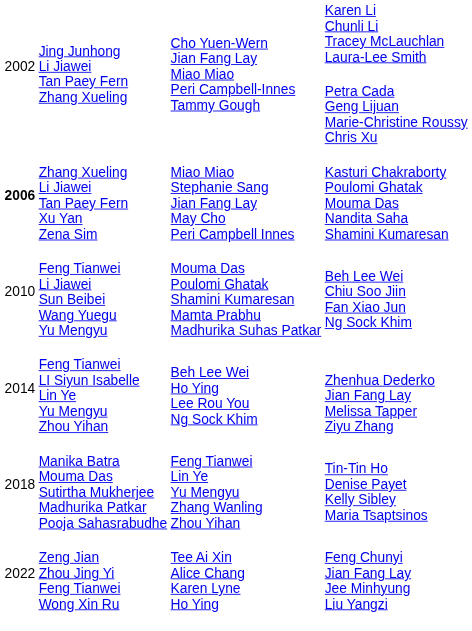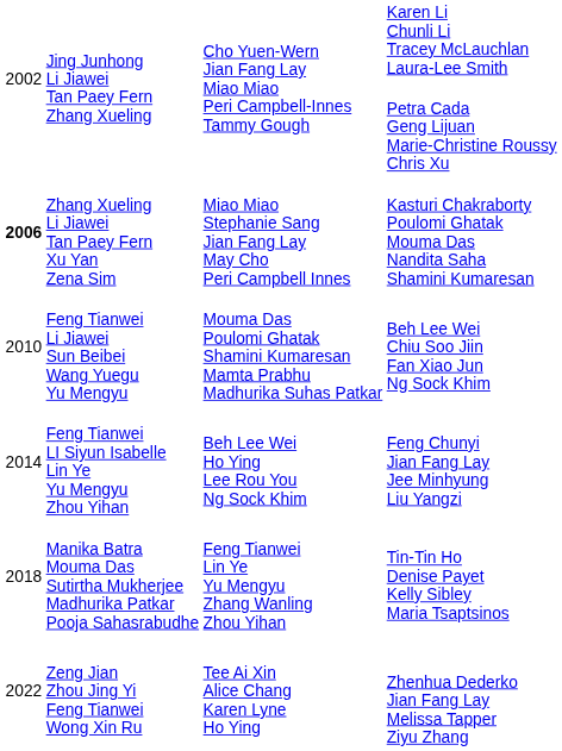 <table>
 <tr>
 <td rowspan=2>2002</td>
 <td rowspan=2><br><a href='#'>Jing Junhong</a><br><a href='#'>Li Jiawei</a><br><a href='#'>Tan Paey Fern</a><br><a href='#'>Zhang Xueling</a></td>
 <td rowspan=2><br><a href='#'>Cho Yuen-Wern</a><br><a href='#'>Jian Fang Lay</a><br><a href='#'>Miao Miao</a><br><a href='#'>Peri Campbell-Innes</a><br><a href='#'>Tammy Gough</a></td>
 <td><br><a href='#'>Karen Li</a><br><a href='#'>Chunli Li</a><br><a href='#'>Tracey McLauchlan</a><br><a href='#'>Laura-Lee Smith</a></td>
 </tr>
 <tr>
 <td><br><a href='#'>Petra Cada</a><br><a href='#'>Geng Lijuan</a><br><a href='#'>Marie-Christine Roussy</a><br><a href='#'>Chris Xu</a></td>
 </tr>
 <tr>
 <td><strong>2006</strong></td>
 <td><br><a href='#'>Zhang Xueling</a><br><a href='#'>Li Jiawei</a><br><a href='#'>Tan Paey Fern</a><br><a href='#'>Xu Yan</a><br><a href='#'>Zena Sim</a></td>
 <td><br><a href='#'>Miao Miao</a><br><a href='#'>Stephanie Sang</a><br><a href='#'>Jian Fang Lay</a><br><a href='#'>May Cho</a><br><a href='#'>Peri Campbell Innes</a></td>
 <td><br><a href='#'>Kasturi Chakraborty</a><br><a href='#'>Poulomi Ghatak</a><br><a href='#'>Mouma Das</a><br><a href='#'>Nandita Saha</a><br><a href='#'>Shamini Kumaresan</a></td>
 </tr>
 <tr>
 <td>2010<br></td>
 <td><br><a href='#'>Feng Tianwei</a><br><a href='#'>Li Jiawei</a><br><a href='#'>Sun Beibei</a><br><a href='#'>Wang Yuegu</a><br><a href='#'>Yu Mengyu</a></td>
 <td><br><a href='#'>Mouma Das</a><br><a href='#'>Poulomi Ghatak</a><br><a href='#'>Shamini Kumaresan</a><br><a href='#'>Mamta Prabhu</a><br><a href='#'>Madhurika Suhas Patkar</a></td>
 <td><br><a href='#'>Beh Lee Wei</a><br><a href='#'>Chiu Soo Jiin</a><br><a href='#'>Fan Xiao Jun</a><br><a href='#'>Ng Sock Khim</a></td>
 </tr>
 <tr>
 <td>2014<br></td>
 <td><br><a href='#'>Feng Tianwei</a><br><a href='#'>LI Siyun Isabelle</a><br><a href='#'>Lin Ye</a><br><a href='#'>Yu Mengyu</a><br><a href='#'>Zhou Yihan</a></td>
 <td><br><a href='#'>Beh Lee Wei</a><br><a href='#'>Ho Ying</a><br><a href='#'>Lee Rou You</a><br><a href='#'>Ng Sock Khim</a></td>
-<td><br><br><a href='#'>Zhenhua Dederko</a><br><a href='#'>Jian Fang Lay</a><br><a href='#'>Melissa Tapper</a><br><a href='#'>Ziyu Zhang</a></td>
+<td><br><a href='#'>Feng Chunyi</a><br><a href='#'>Jian Fang Lay</a><br><a href='#'>Jee Minhyung</a><br><a href='#'>Liu Yangzi</a></td>
 </tr>
 <tr>
 <td>2018<br></td>
 <td><br><a href='#'>Manika Batra</a><br><a href='#'>Mouma Das</a><br><a href='#'>Sutirtha Mukherjee</a><br><a href='#'>Madhurika Patkar</a><br><a href='#'>Pooja Sahasrabudhe</a></td>
 <td><br><a href='#'>Feng Tianwei</a><br><a href='#'>Lin Ye</a><br><a href='#'>Yu Mengyu</a><br><a href='#'>Zhang Wanling</a><br><a href='#'>Zhou Yihan</a></td>
 <td><br><a href='#'>Tin-Tin Ho</a><br><a href='#'>Denise Payet</a><br><a href='#'>Kelly Sibley</a><br><a href='#'>Maria Tsaptsinos</a></td>
 </tr>
 <tr>
 <td>2022<br></td>
 <td><br><a href='#'>Zeng Jian</a><br><a href='#'>Zhou Jing Yi</a><br><a href='#'>Feng Tianwei</a><br><a href='#'>Wong Xin Ru</a></td>
 <td><br><a href='#'>Tee Ai Xin</a><br><a href='#'>Alice Chang</a><br><a href='#'>Karen Lyne</a><br><a href='#'>Ho Ying</a></td>
-<td><br><a href='#'>Feng Chunyi</a><br><a href='#'>Jian Fang Lay</a><br><a href='#'>Jee Minhyung</a><br><a href='#'>Liu Yangzi</a></td>
+<td><br><br><a href='#'>Zhenhua Dederko</a><br><a href='#'>Jian Fang Lay</a><br><a href='#'>Melissa Tapper</a><br><a href='#'>Ziyu Zhang</a></td>
 </tr>
 </table>
